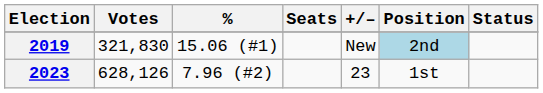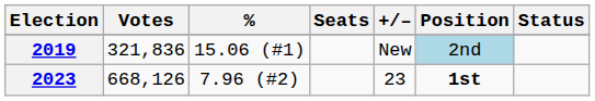 <table class="wikitable" style="text-align:center">
 <tr>
 <th><strong>Election</strong></th>
 <th scope="col"><strong>Votes</strong></th>
 <th scope="col"><strong>%</strong></th>
 <th scope="col">Seats</th>
 <th><strong>+/–</strong></th>
 <th><strong>Position</strong></th>
 <th><strong>Status</strong></th>
 </tr>
 <tr>
 </tr>
 <tr>
 <th><a href='#'>2019</a></th>
-<td>321,830</td>
+<td>321,836</td>
 <td>15.06 (#1)</td>
 <td></td>
 <td>New</td>
 <td style="background: lightblue;"> 2nd</td>
 <td></td>
 </tr>
 <tr>
 <th><a href='#'>2023</a></th>
-<td>628,126</td>
+<td>668,126</td>
 <td>7.96 (#2)</td>
 <td></td>
 <td> 23</td>
-<td> 1st</td>
+<td><strong> 1st</strong></td>
 <td></td>
 </tr>
 </table>
